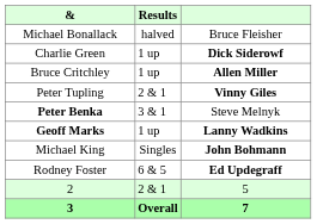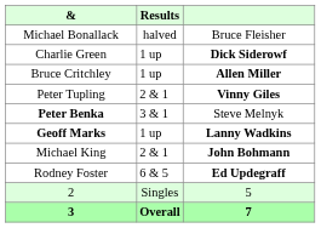 <table border="1" cellpadding="3" style="border-collapse: collapse; text-align:center;">
 <tr style="background:#ddffdd;">
 <th width=160> & </th>
 <th>Results</th>
 <th width=160></th>
 </tr>
 <tr>
 <td>Michael Bonallack</td>
 <td>halved</td>
 <td>Bruce Fleisher</td>
 </tr>
 <tr>
 <td>Charlie Green</td>
 <td align=left> 1 up</td>
 <td><strong>Dick Siderowf</strong></td>
 </tr>
 <tr>
 <td>Bruce Critchley</td>
 <td align=left> 1 up</td>
 <td><strong>Allen Miller</strong></td>
 </tr>
 <tr>
 <td>Peter Tupling</td>
 <td align=left> 2 & 1</td>
 <td><strong>Vinny Giles</strong></td>
 </tr>
 <tr>
 <td><strong>Peter Benka</strong></td>
 <td align=left> 3 & 1</td>
 <td>Steve Melnyk</td>
 </tr>
 <tr>
 <td><strong>Geoff Marks</strong></td>
 <td align=left> 1 up</td>
 <td><strong>Lanny Wadkins</strong></td>
 </tr>
 <tr>
 <td>Michael King</td>
-<td>Singles</td>
+<td align=left> 2 & 1</td>
 <td><strong>John Bohmann</strong></td>
 </tr>
 <tr>
 <td>Rodney Foster</td>
 <td align=left> 6 & 5</td>
 <td><strong>Ed Updegraff</strong></td>
 </tr>
 <tr style="background:#ddffdd;">
 <td>2</td>
-<td align=left> 2 & 1</td>
+<td>Singles</td>
 <td>5</td>
 </tr>
 <tr style="background:#aaffaa;">
 <th>3</th>
 <th>Overall</th>
 <th>7</th>
 </tr>
 </table>
